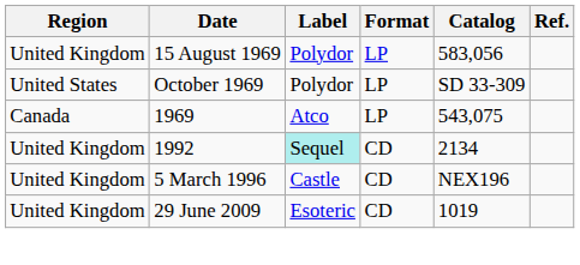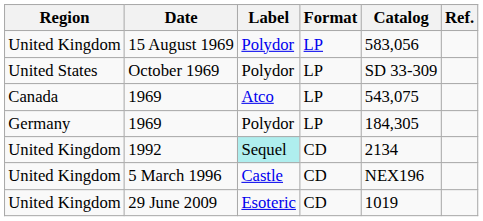 <table class="wikitable">
 <tr>
 <th>Region</th>
 <th>Date</th>
 <th>Label</th>
 <th>Format</th>
 <th>Catalog</th>
 <th>Ref.</th>
 </tr>
 <tr>
 <td>United Kingdom</td>
 <td>15 August 1969</td>
 <td><a href='#'>Polydor</a></td>
 <td><a href='#'>LP</a></td>
 <td>583,056</td>
 <td align="center"></td>
 </tr>
 <tr>
 <td>United States</td>
 <td>October 1969</td>
 <td>Polydor</td>
 <td>LP</td>
 <td>SD 33-309</td>
 <td align="center"></td>
 </tr>
 <tr>
 <td>Canada</td>
 <td>1969</td>
 <td><a href='#'>Atco</a></td>
 <td>LP</td>
 <td>543,075</td>
 <td align="center"></td>
 </tr>
 <tr>
+<td>Germany</td>
+<td>1969</td>
+<td>Polydor</td>
+<td>LP</td>
+<td>184,305</td>
+<td align="center"></td>
+</tr>
+<tr>
 <td>United Kingdom</td>
 <td>1992</td>
 <td style="background: paleturquoise;">Sequel</td>
 <td>CD</td>
 <td>2134</td>
 <td align="center"></td>
 </tr>
 <tr>
 <td>United Kingdom</td>
 <td>5 March 1996</td>
 <td><a href='#'>Castle</a></td>
 <td>CD</td>
 <td>NEX196</td>
 <td align="center"></td>
 </tr>
 <tr>
 <td>United Kingdom</td>
 <td>29 June 2009</td>
 <td><a href='#'>Esoteric</a></td>
 <td>CD</td>
 <td>1019</td>
 <td align="center"></td>
 </tr>
 </table>
